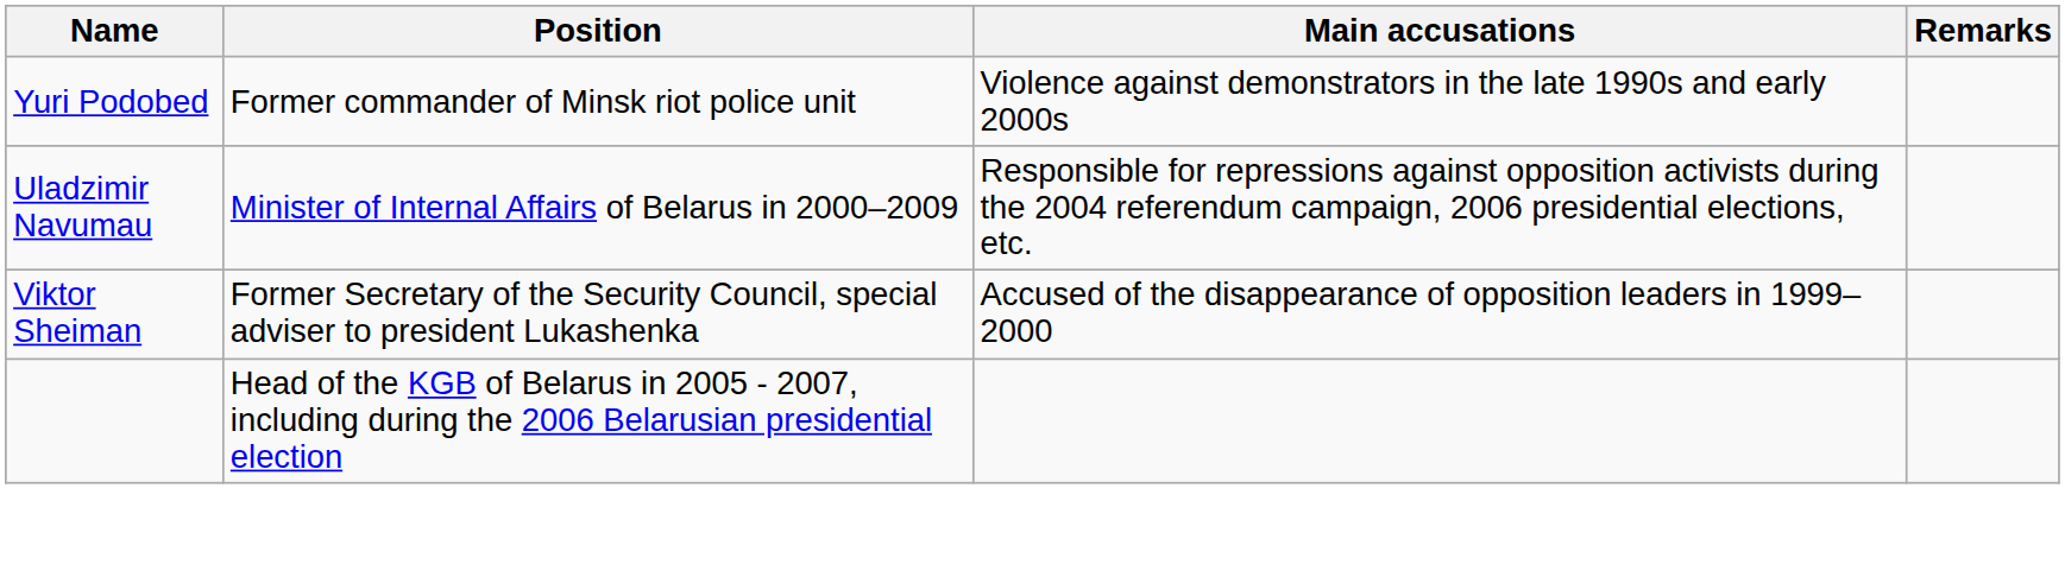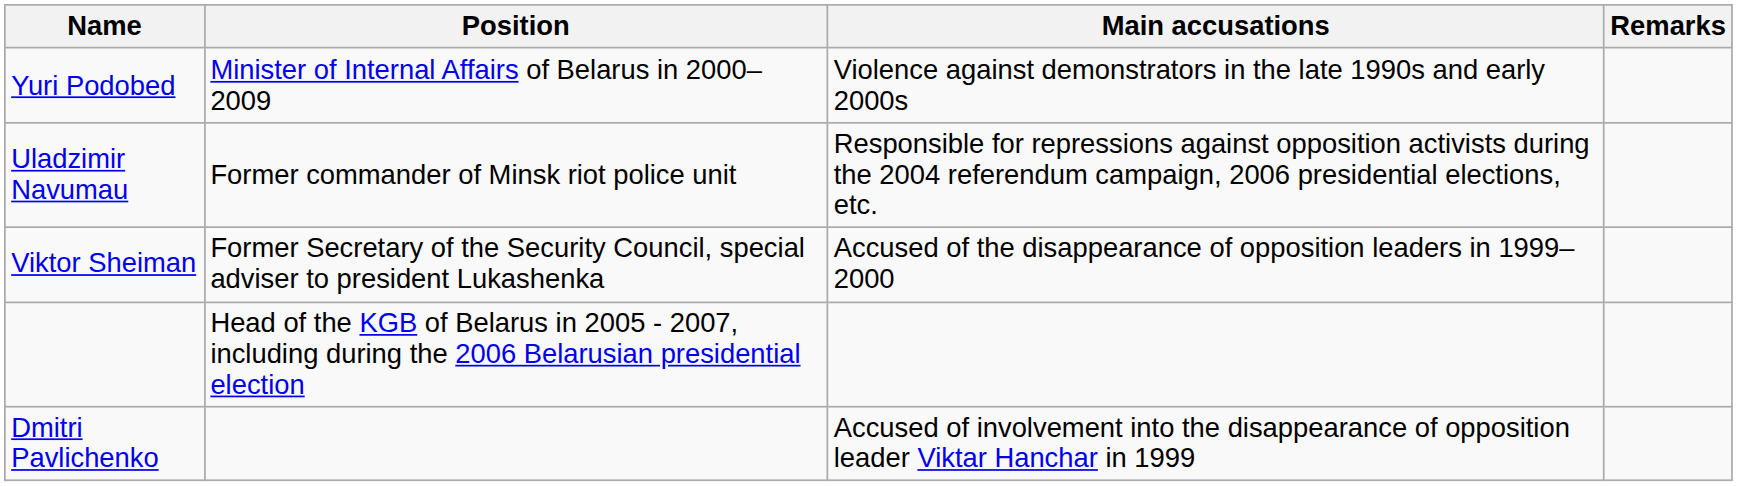 <table class="wikitable sortable" style="width: 80%">
 <tr>
 <th>Name</th>
 <th>Position</th>
 <th>Main accusations</th>
 <th>Remarks</th>
 </tr>
 <tr>
 <td><a href='#'>Yuri Podobed</a></td>
-<td>Former commander of Minsk riot police unit</td>
+<td><a href='#'>Minister of Internal Affairs</a> of Belarus in 2000–2009</td>
 <td>Violence against demonstrators in the late 1990s and early 2000s</td>
 <td></td>
 </tr>
 <tr>
 <td><a href='#'>Uladzimir Navumau</a></td>
-<td><a href='#'>Minister of Internal Affairs</a> of Belarus in 2000–2009</td>
+<td>Former commander of Minsk riot police unit</td>
 <td>Responsible for repressions against opposition activists during the 2004 referendum campaign, 2006 presidential elections, etc.</td>
 <td></td>
 </tr>
 <tr>
 <td><a href='#'>Viktor Sheiman</a></td>
 <td>Former Secretary of the Security Council, special adviser to president Lukashenka</td>
 <td>Accused of the disappearance of opposition leaders in 1999–2000</td>
 <td></td>
 </tr>
 <tr>
 <td></td>
 <td>Head of the <a href='#'>KGB</a> of Belarus in 2005 - 2007, including during the <a href='#'>2006 Belarusian presidential election</a></td>
 <td></td>
 <td></td>
 </tr>
+<tr>
+<td><a href='#'>Dmitri Pavlichenko</a></td>
+<td></td>
+<td>Accused of involvement into the disappearance of opposition leader <a href='#'>Viktar Hanchar</a> in 1999</td>
+<td></td>
+</tr>
 </table>
